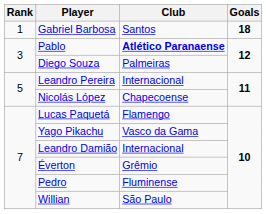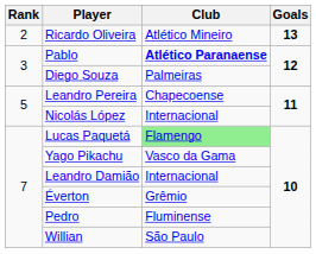 <table class="wikitable" style="text-align:center">
 <tr>
 <th>Rank</th>
 <th>Player</th>
 <th>Club</th>
 <th>Goals</th>
 </tr>
 <tr>
-<td>1</td>
-<td align="left"> <a href='#'>Gabriel Barbosa</a></td>
-<td align="left"><a href='#'>Santos</a></td>
-<td><strong>18</strong></td>
+<td>2</td>
+<td align="left"> <a href='#'>Ricardo Oliveira</a></td>
+<td align="left"><a href='#'>Atlético Mineiro</a></td>
+<td><strong>13</strong></td>
 </tr>
 <tr>
 <td rowspan="2">3</td>
 <td align="left"> <a href='#'>Pablo</a></td>
 <td align="left"><strong><a href='#'>Atlético Paranaense</a></strong></td>
 <td rowspan="2"><strong>12</strong></td>
 </tr>
 <tr>
 <td align="left"> <a href='#'>Diego Souza</a></td>
 <td align="left"><a href='#'>Palmeiras</a></td>
 </tr>
 <tr>
 <td rowspan="2">5</td>
 <td align="left"> <a href='#'>Leandro Pereira</a></td>
-<td align="left"><a href='#'>Internacional</a></td>
+<td align="left"><a href='#'>Chapecoense</a></td>
 <td rowspan="2"><strong>11</strong></td>
 </tr>
 <tr>
 <td align="left"> <a href='#'>Nicolás López</a></td>
-<td align="left"><a href='#'>Chapecoense</a></td>
+<td align="left"><a href='#'>Internacional</a></td>
 </tr>
 <tr>
 <td rowspan="6">7</td>
 <td align="left"> <a href='#'>Lucas Paquetá</a></td>
-<td align="left"><a href='#'>Flamengo</a></td>
+<td align="left" style="background: lightgreen;"><a href='#'>Flamengo</a></td>
 <td rowspan="6"><strong>10</strong></td>
 </tr>
 <tr>
 <td align="left"> <a href='#'>Yago Pikachu</a></td>
 <td align="left"><a href='#'>Vasco da Gama</a></td>
 </tr>
 <tr>
 <td align="left"> <a href='#'>Leandro Damião</a></td>
 <td align="left"><a href='#'>Internacional</a></td>
 </tr>
 <tr>
 <td align="left"> <a href='#'>Éverton</a></td>
 <td align="left"><a href='#'>Grêmio</a></td>
 </tr>
 <tr>
 <td align="left"> <a href='#'>Pedro</a></td>
 <td align="left"><a href='#'>Fluminense</a></td>
 </tr>
 <tr>
 <td align="left"> <a href='#'>Willian</a></td>
 <td align="left"><a href='#'>São Paulo</a></td>
 </tr>
 </table>
